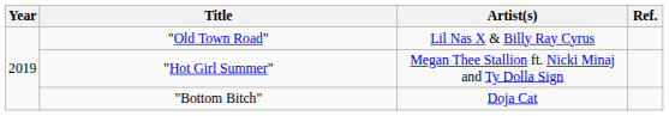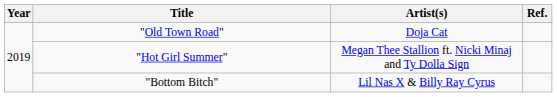 <table class="wikitable plainrowheaders sortable" style="text-align:center;">
 <tr>
 <th scope="col" style="width: 2em;">Year</th>
 <th scope="col" style="width: 25em;">Title</th>
 <th scope="col" style="width: 16em;">Artist(s)</th>
 <th scope="col" style="width: 2em;" class="unsortable">Ref.</th>
 </tr>
 <tr>
 <td rowspan="3">2019</td>
 <td>"<a href='#'>Old Town Road</a>"</td>
-<td><a href='#'>Lil Nas X</a> & <a href='#'>Billy Ray Cyrus</a></td>
+<td><a href='#'>Doja Cat</a></td>
 <td></td>
 </tr>
 <tr>
 <td>"<a href='#'>Hot Girl Summer</a>"</td>
 <td><a href='#'>Megan Thee Stallion</a> ft. <a href='#'>Nicki Minaj</a> and <a href='#'>Ty Dolla Sign</a></td>
 <td></td>
 </tr>
 <tr>
 <td>"Bottom Bitch"</td>
-<td><a href='#'>Doja Cat</a></td>
+<td><a href='#'>Lil Nas X</a> & <a href='#'>Billy Ray Cyrus</a></td>
 <td></td>
 </tr>
 </table>
